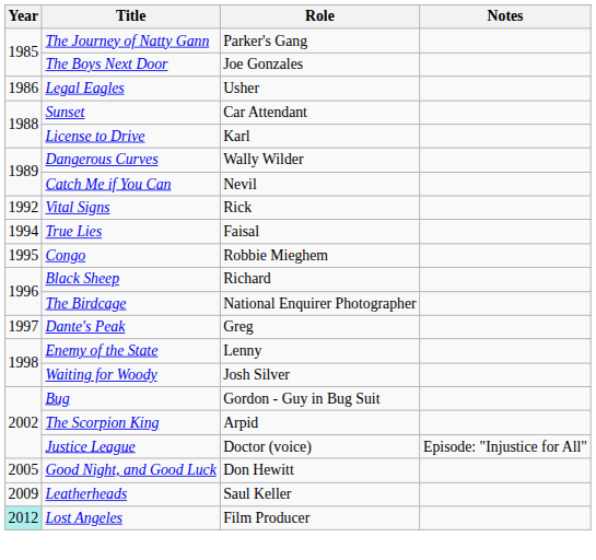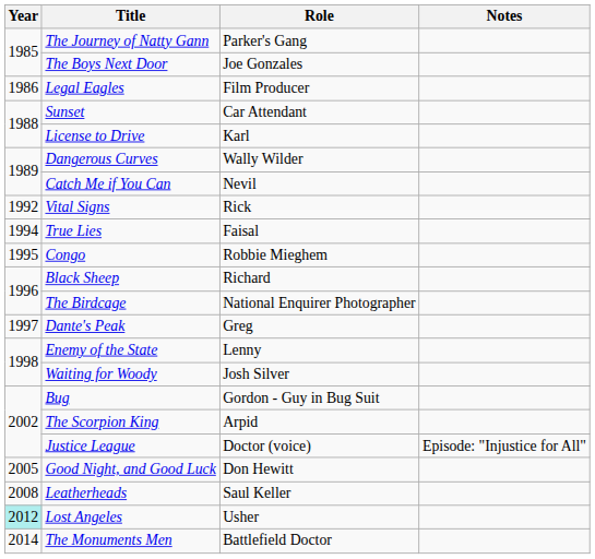 <table class="wikitable">
 <tr>
 <th>Year</th>
 <th>Title</th>
 <th>Role</th>
 <th>Notes</th>
 </tr>
 <tr>
 <td rowspan=2>1985</td>
 <td><em><a href='#'>The Journey of Natty Gann</a></em></td>
 <td>Parker's Gang</td>
 <td></td>
 </tr>
 <tr>
 <td><em><a href='#'>The Boys Next Door</a></em></td>
 <td>Joe Gonzales</td>
 <td></td>
 </tr>
 <tr>
 <td>1986</td>
 <td><em><a href='#'>Legal Eagles</a></em></td>
-<td>Usher</td>
+<td>Film Producer</td>
 <td></td>
 </tr>
 <tr>
 <td rowspan=2>1988</td>
 <td><em><a href='#'>Sunset</a></em></td>
 <td>Car Attendant</td>
 <td></td>
 </tr>
 <tr>
 <td><em><a href='#'>License to Drive</a></em></td>
 <td>Karl</td>
 <td></td>
 </tr>
 <tr>
 <td rowspan=2>1989</td>
 <td><em><a href='#'>Dangerous Curves</a></em></td>
 <td>Wally Wilder</td>
 <td></td>
 </tr>
 <tr>
 <td><em><a href='#'>Catch Me if You Can</a></em></td>
 <td>Nevil</td>
 <td></td>
 </tr>
 <tr>
 <td>1992</td>
 <td><em><a href='#'>Vital Signs</a></em></td>
 <td>Rick</td>
 <td></td>
 </tr>
 <tr>
 <td>1994</td>
 <td><em><a href='#'>True Lies</a></em></td>
 <td>Faisal</td>
 <td></td>
 </tr>
 <tr>
 <td>1995</td>
 <td><em><a href='#'>Congo</a></em></td>
 <td>Robbie Mieghem</td>
 <td></td>
 </tr>
 <tr>
 <td rowspan=2>1996</td>
 <td><em><a href='#'>Black Sheep</a></em></td>
 <td>Richard</td>
 <td></td>
 </tr>
 <tr>
 <td><em><a href='#'>The Birdcage</a></em></td>
 <td>National Enquirer Photographer</td>
 <td></td>
 </tr>
 <tr>
 <td>1997</td>
 <td><em><a href='#'>Dante's Peak</a></em></td>
 <td>Greg</td>
 <td></td>
 </tr>
 <tr>
 <td rowspan=2>1998</td>
 <td><em><a href='#'>Enemy of the State</a></em></td>
 <td>Lenny</td>
 <td></td>
 </tr>
 <tr>
 <td><em><a href='#'>Waiting for Woody</a></em></td>
 <td>Josh Silver</td>
 <td></td>
 </tr>
 <tr>
 <td rowspan="3">2002</td>
 <td><em><a href='#'>Bug</a></em></td>
 <td>Gordon - Guy in Bug Suit</td>
 <td></td>
 </tr>
 <tr>
 <td><em><a href='#'>The Scorpion King</a></em></td>
 <td>Arpid</td>
 <td></td>
 </tr>
 <tr>
 <td><em><a href='#'>Justice League</a></em></td>
 <td>Doctor (voice)</td>
 <td>Episode: "Injustice for All"</td>
 </tr>
 <tr>
 <td>2005</td>
 <td><em><a href='#'>Good Night, and Good Luck</a></em></td>
 <td>Don Hewitt</td>
 <td></td>
 </tr>
 <tr>
-<td>2009</td>
+<td>2008</td>
 <td><em><a href='#'>Leatherheads</a></em></td>
 <td>Saul Keller</td>
 <td></td>
 </tr>
 <tr>
 <td style="background: paleturquoise;">2012</td>
 <td><em><a href='#'>Lost Angeles</a></em></td>
-<td>Film Producer</td>
+<td>Usher</td>
+<td></td>
+</tr>
+<tr>
+<td>2014</td>
+<td><em><a href='#'>The Monuments Men</a></em></td>
+<td>Battlefield Doctor</td>
 <td></td>
 </tr>
 </table>
